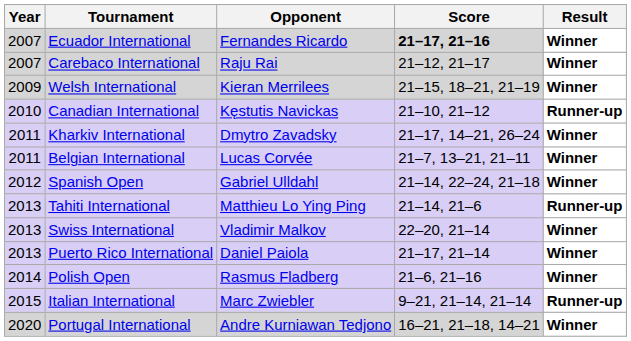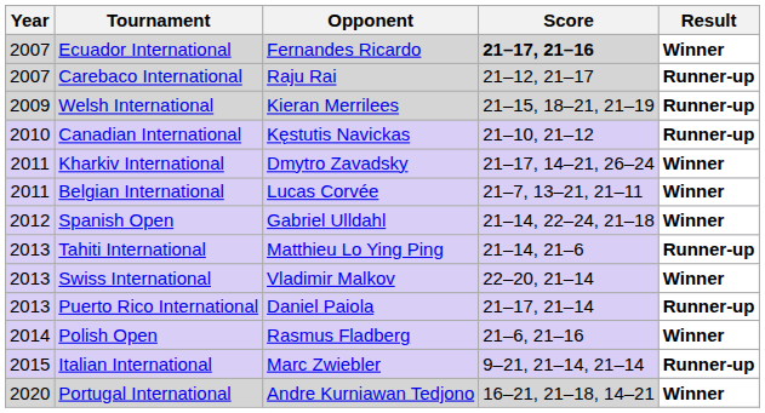 <table class="sortable wikitable" style="font-size: 90%;">
 <tr>
 <th>Year</th>
 <th>Tournament</th>
 <th>Opponent</th>
 <th>Score</th>
 <th>Result</th>
 </tr>
 <tr style="background:#D5D5D5">
 <td align="center">2007</td>
 <td align="left"><a href='#'>Ecuador International</a></td>
 <td align="left"> <a href='#'>Fernandes Ricardo</a></td>
 <td align="left"><strong>21–17, 21–16</strong></td>
 <td style="text-align:left; background:white"> <strong>Winner</strong></td>
 </tr>
 <tr style="background:#D5D5D5">
 <td align="center">2007</td>
 <td align="left"><a href='#'>Carebaco International</a></td>
 <td align="left"> <a href='#'>Raju Rai</a></td>
 <td align="left">21–12, 21–17</td>
-<td style="text-align:left; background:white"> <strong>Winner</strong></td>
+<td style="text-align:left; background:white"> <strong>Runner-up</strong></td>
 </tr>
 <tr style="background:#D5D5D5">
 <td align="center">2009</td>
 <td align="left"><a href='#'>Welsh International</a></td>
 <td align="left"> <a href='#'>Kieran Merrilees</a></td>
 <td align="left">21–15, 18–21, 21–19</td>
-<td style="text-align:left; background:white"> <strong>Winner</strong></td>
+<td style="text-align:left; background:white"> <strong>Runner-up</strong></td>
 </tr>
 <tr style="background:#D8CEF6">
 <td align="center">2010</td>
 <td align="left"><a href='#'>Canadian International</a></td>
 <td align="left"> <a href='#'>Kęstutis Navickas</a></td>
 <td align="left">21–10, 21–12</td>
 <td style="text-align:left; background:white"> <strong>Runner-up</strong></td>
 </tr>
 <tr style="background:#D8CEF6">
 <td align="center">2011</td>
 <td align="left"><a href='#'>Kharkiv International</a></td>
 <td align="left"> <a href='#'>Dmytro Zavadsky</a></td>
 <td align="left">21–17, 14–21, 26–24</td>
 <td style="text-align:left; background:white"> <strong>Winner</strong></td>
 </tr>
 <tr style="background:#D8CEF6">
 <td align="center">2011</td>
 <td align="left"><a href='#'>Belgian International</a></td>
 <td align="left"> <a href='#'>Lucas Corvée</a></td>
 <td align="left">21–7, 13–21, 21–11</td>
 <td style="text-align:left; background:white"> <strong>Winner</strong></td>
 </tr>
 <tr style="background:#D8CEF6">
 <td align="center">2012</td>
 <td align="left"><a href='#'>Spanish Open</a></td>
 <td align="left"> <a href='#'>Gabriel Ulldahl</a></td>
 <td align="left">21–14, 22–24, 21–18</td>
 <td style="text-align:left; background:white"> <strong>Winner</strong></td>
 </tr>
 <tr style="background:#D8CEF6">
 <td align="center">2013</td>
 <td align="left"><a href='#'>Tahiti International</a></td>
 <td align="left"> <a href='#'>Matthieu Lo Ying Ping</a></td>
 <td align="left">21–14, 21–6</td>
 <td style="text-align:left; background:white"> <strong>Runner-up</strong></td>
 </tr>
 <tr style="background:#D8CEF6">
 <td align="center">2013</td>
 <td align="left"><a href='#'>Swiss International</a></td>
 <td align="left"> <a href='#'>Vladimir Malkov</a></td>
 <td align="left">22–20, 21–14</td>
 <td style="text-align:left; background:white"> <strong>Winner</strong></td>
 </tr>
 <tr style="background:#D8CEF6">
 <td align="center">2013</td>
 <td align="left"><a href='#'>Puerto Rico International</a></td>
 <td align="left"> <a href='#'>Daniel Paiola</a></td>
 <td align="left">21–17, 21–14</td>
-<td style="text-align:left; background:white"> <strong>Winner</strong></td>
+<td style="text-align:left; background:white"> <strong>Runner-up</strong></td>
 </tr>
 <tr style="background:#D8CEF6">
 <td align="center">2014</td>
 <td align="left"><a href='#'>Polish Open</a></td>
 <td align="left"> <a href='#'>Rasmus Fladberg</a></td>
 <td align="left">21–6, 21–16</td>
 <td style="text-align:left; background:white"> <strong>Winner</strong></td>
 </tr>
 <tr style="background:#D8CEF6">
 <td align="center">2015</td>
 <td align="left"><a href='#'>Italian International</a></td>
 <td align="left"> <a href='#'>Marc Zwiebler</a></td>
 <td align="left">9–21, 21–14, 21–14</td>
 <td style="text-align:left; background:white"> <strong>Runner-up</strong></td>
 </tr>
 <tr style="background:#D5D5D5">
 <td align="center">2020</td>
 <td align="left"><a href='#'>Portugal International</a></td>
 <td align="left"> <a href='#'>Andre Kurniawan Tedjono</a></td>
 <td align="left">16–21, 21–18, 14–21</td>
 <td style="text-align:left; background:white"> <strong>Winner</strong></td>
 </tr>
 </table>
